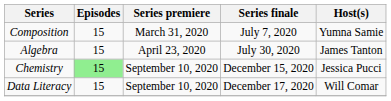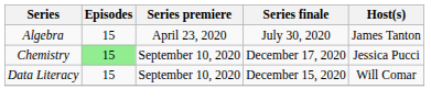 <table class="wikitable" style="text-align:center">
 <tr>
 <th>Series</th>
 <th>Episodes</th>
 <th>Series premiere</th>
 <th>Series finale</th>
 <th>Host(s)</th>
-</tr>
-<tr>
-<td style="text-align:center;"><em>Composition</em></td>
-<td>15</td>
-<td style="text-align:center;">March 31, 2020</td>
-<td style="text-align:center;">July 7, 2020</td>
-<td style="text-align:center;">Yumna Samie</td>
 </tr>
 <tr>
 <td style="text-align:center;"><em>Algebra</em></td>
 <td>15</td>
 <td style="text-align:center;">April 23, 2020</td>
 <td style="text-align:center;">July 30, 2020</td>
 <td style="text-align:center;">James Tanton</td>
 </tr>
 <tr>
 <td style="text-align:center;"><em>Chemistry</em></td>
 <td style="background: lightgreen;">15</td>
 <td style="text-align:center;">September 10, 2020</td>
-<td style="text-align:center;">December 15, 2020</td>
+<td style="text-align:center;">December 17, 2020</td>
 <td style="text-align:center;">Jessica Pucci</td>
 </tr>
 <tr>
 <td style="text-align:center;"><em>Data Literacy</em></td>
 <td>15</td>
 <td style="text-align:center;">September 10, 2020</td>
-<td style="text-align:center;">December 17, 2020</td>
+<td style="text-align:center;">December 15, 2020</td>
 <td style="text-align:center;">Will Comar</td>
 </tr>
 <tr>
 </tr>
 </table>
